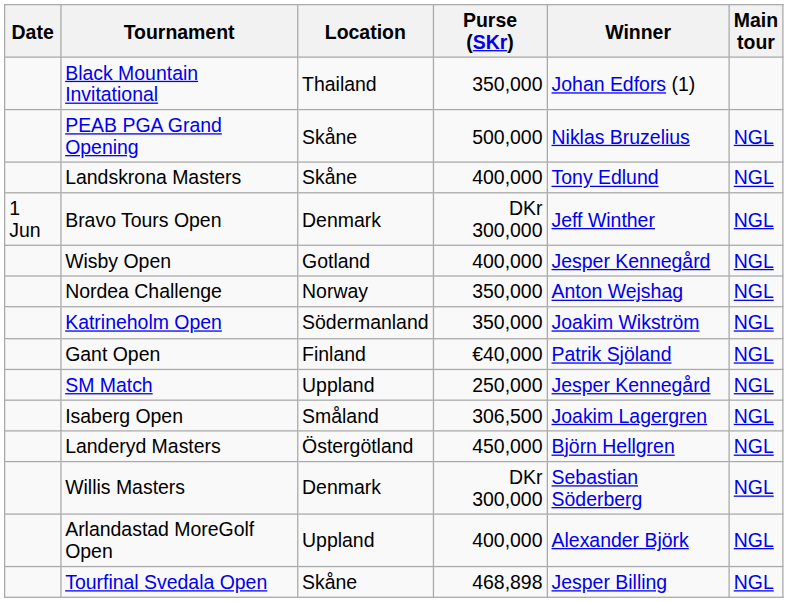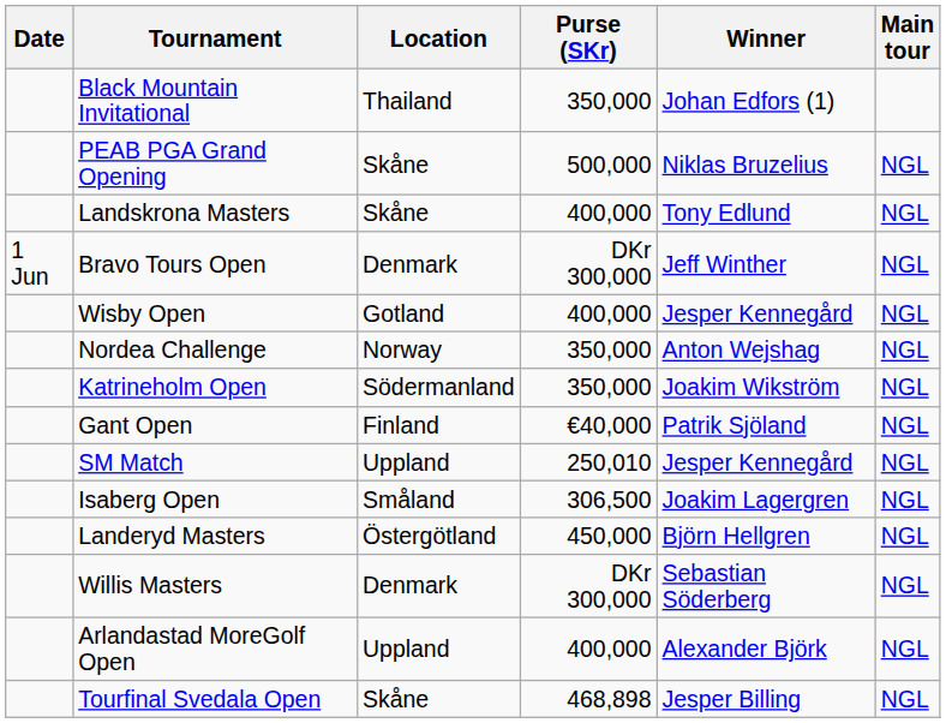 <table class="wikitable" style="font-size:95%;">
 <tr>
 <th>Date</th>
 <th>Tournament</th>
 <th>Location</th>
 <th>Purse<br>(<a href='#'>SKr</a>)</th>
 <th>Winner</th>
 <th>Main<br>tour</th>
 </tr>
 <tr>
 <td></td>
 <td><a href='#'>Black Mountain Invitational</a></td>
 <td>Thailand</td>
 <td align=right>350,000</td>
 <td> <a href='#'>Johan Edfors</a> (1)</td>
 <td></td>
 </tr>
 <tr>
 <td></td>
 <td><a href='#'>PEAB PGA Grand Opening</a></td>
 <td>Skåne</td>
 <td align=right>500,000</td>
 <td> <a href='#'>Niklas Bruzelius</a></td>
 <td><a href='#'>NGL</a></td>
 </tr>
 <tr>
 <td></td>
 <td>Landskrona Masters</td>
 <td>Skåne</td>
 <td align=right>400,000</td>
 <td> <a href='#'>Tony Edlund</a></td>
 <td><a href='#'>NGL</a></td>
 </tr>
 <tr>
 <td>1 Jun</td>
 <td>Bravo Tours Open</td>
 <td>Denmark</td>
 <td align=right>DKr 300,000</td>
 <td> <a href='#'>Jeff Winther</a></td>
 <td><a href='#'>NGL</a></td>
 </tr>
 <tr>
 <td></td>
 <td>Wisby Open</td>
 <td>Gotland</td>
 <td align=right>400,000</td>
 <td> <a href='#'>Jesper Kennegård</a></td>
 <td><a href='#'>NGL</a></td>
 </tr>
 <tr>
 <td></td>
 <td>Nordea Challenge</td>
 <td>Norway</td>
 <td align=right>350,000</td>
 <td> <a href='#'>Anton Wejshag</a></td>
 <td><a href='#'>NGL</a></td>
 </tr>
 <tr>
 <td></td>
 <td><a href='#'>Katrineholm Open</a></td>
 <td>Södermanland</td>
 <td align=right>350,000</td>
 <td> <a href='#'>Joakim Wikström</a></td>
 <td><a href='#'>NGL</a></td>
 </tr>
 <tr>
 <td></td>
 <td>Gant Open</td>
 <td>Finland</td>
 <td align=right>€40,000</td>
 <td> <a href='#'>Patrik Sjöland</a></td>
 <td><a href='#'>NGL</a></td>
 </tr>
 <tr>
 <td></td>
 <td><a href='#'>SM Match</a></td>
 <td>Uppland</td>
-<td align=right>250,000</td>
+<td align=right>250,010</td>
 <td> <a href='#'>Jesper Kennegård</a></td>
 <td><a href='#'>NGL</a></td>
 </tr>
 <tr>
 <td></td>
 <td>Isaberg Open</td>
 <td>Småland</td>
 <td align=right>306,500</td>
 <td> <a href='#'>Joakim Lagergren</a></td>
 <td><a href='#'>NGL</a></td>
 </tr>
 <tr>
 <td></td>
 <td>Landeryd Masters</td>
 <td>Östergötland</td>
 <td align=right>450,000</td>
 <td> <a href='#'>Björn Hellgren</a></td>
 <td><a href='#'>NGL</a></td>
 </tr>
 <tr>
 <td></td>
 <td>Willis Masters</td>
 <td>Denmark</td>
 <td align=right>DKr 300,000</td>
 <td> <a href='#'>Sebastian Söderberg</a></td>
 <td><a href='#'>NGL</a></td>
 </tr>
 <tr>
 <td></td>
 <td>Arlandastad MoreGolf Open</td>
 <td>Uppland</td>
 <td align=right>400,000</td>
 <td> <a href='#'>Alexander Björk</a></td>
 <td><a href='#'>NGL</a></td>
 </tr>
 <tr>
 <td></td>
 <td><a href='#'>Tourfinal Svedala Open</a></td>
 <td>Skåne</td>
 <td align=right>468,898</td>
 <td> <a href='#'>Jesper Billing</a></td>
 <td><a href='#'>NGL</a></td>
 </tr>
 </table>
